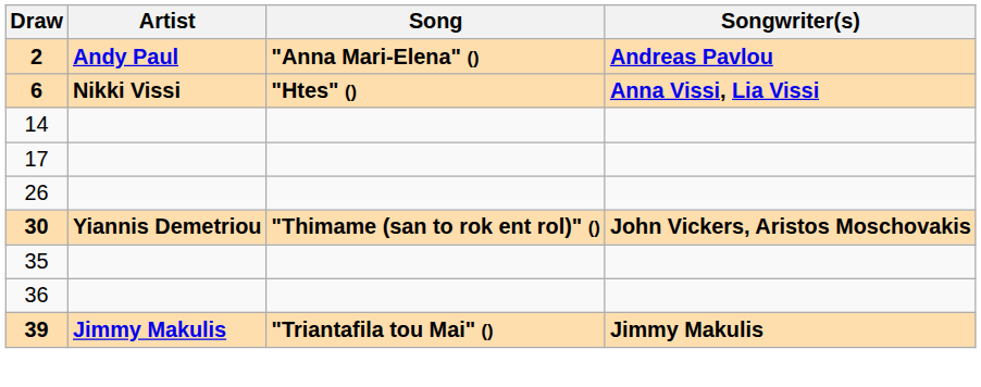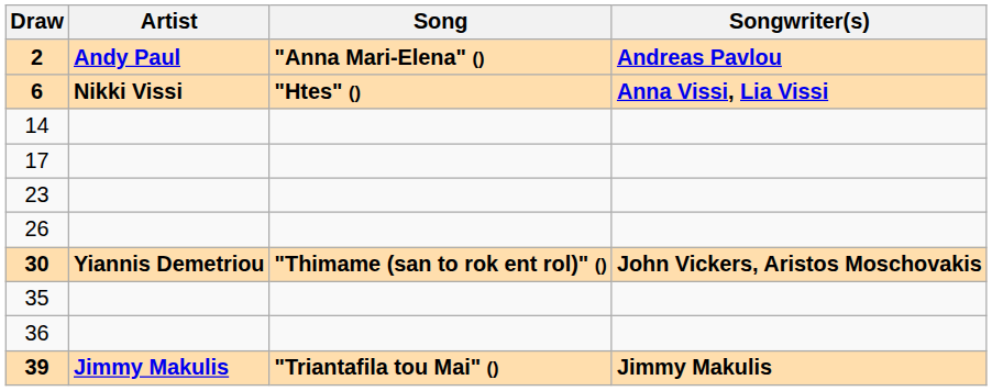 <table class="sortable wikitable" style="margin: 1em auto 1em auto; text-align:center">
 <tr>
 <th>Draw</th>
 <th>Artist</th>
 <th>Song</th>
 <th>Songwriter(s)</th>
 </tr>
 <tr style="font-weight:bold; background:navajowhite;">
 <td>2</td>
 <td align="left"><a href='#'>Andy Paul</a></td>
 <td align="left">"Anna Mari-Elena" <small>()</small></td>
 <td align="left"><a href='#'>Andreas Pavlou</a></td>
 </tr>
 <tr style="font-weight:bold; background:navajowhite;">
 <td>6</td>
 <td align="left">Nikki Vissi</td>
 <td align="left">"Htes" <small>()</small></td>
 <td align="left"><a href='#'>Anna Vissi</a>, <a href='#'>Lia Vissi</a></td>
 </tr>
 <tr>
 <td>14</td>
 <td></td>
 <td></td>
 <td></td>
 </tr>
 <tr>
 <td>17</td>
+<td></td>
+<td></td>
+<td></td>
+</tr>
+<tr>
+<td>23</td>
 <td></td>
 <td></td>
 <td></td>
 </tr>
 <tr>
 <td>26</td>
 <td></td>
 <td></td>
 <td></td>
 </tr>
 <tr style="font-weight:bold; background:navajowhite;">
 <td>30</td>
 <td align="left">Yiannis Demetriou</td>
 <td align="left">"Thimame (san to rok ent rol)" <small>()</small></td>
 <td align="left">John Vickers, Aristos Moschovakis</td>
 </tr>
 <tr>
 <td>35</td>
 <td></td>
 <td></td>
 <td></td>
 </tr>
 <tr>
 <td>36</td>
 <td></td>
 <td></td>
 <td></td>
 </tr>
 <tr style="font-weight:bold; background:navajowhite;">
 <td>39</td>
 <td align="left"><a href='#'>Jimmy Makulis</a></td>
 <td align="left">"Triantafila tou Mai" <small>()</small></td>
 <td align="left">Jimmy Makulis</td>
 </tr>
 </table>
